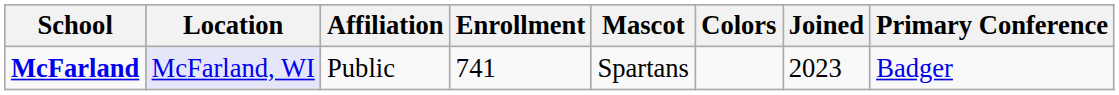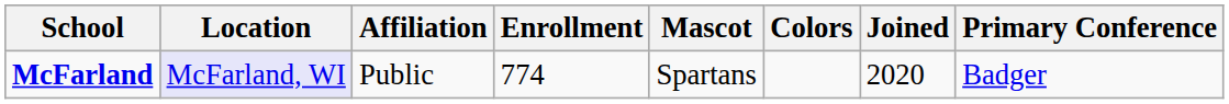 <table class="wikitable sortable">
 <tr>
 <th>School</th>
 <th>Location</th>
 <th>Affiliation</th>
 <th>Enrollment</th>
 <th>Mascot</th>
 <th>Colors</th>
 <th>Joined</th>
 <th>Primary Conference</th>
 </tr>
 <tr>
 <td><a href='#'><strong>McFarland</strong></a></td>
 <td style="background: lavender;"><a href='#'>McFarland, WI</a></td>
 <td>Public</td>
-<td>741</td>
+<td>774</td>
 <td>Spartans</td>
 <td> </td>
-<td>2023</td>
+<td>2020</td>
 <td><a href='#'>Badger</a></td>
 </tr>
 </table>
